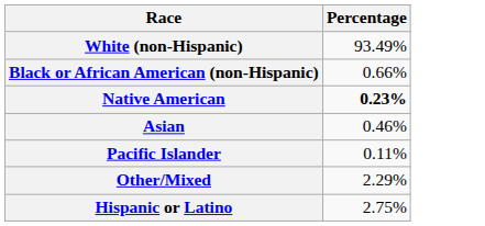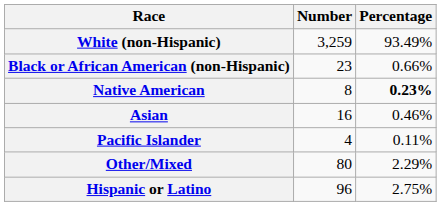 <table class="wikitable" style="text-align:right">
 <tr>
 <th scope="col">Race</th>
+<th scope="col">Number</th>
 <th scope="col">Percentage</th>
 </tr>
 <tr>
 <th scope="row"><a href='#'>White</a> (non-Hispanic)</th>
+<td>3,259</td>
 <td>93.49%</td>
 </tr>
 <tr>
 <th scope="row"><a href='#'>Black or African American</a> (non-Hispanic)</th>
+<td>23</td>
 <td>0.66%</td>
 </tr>
 <tr>
 <th scope="row"><a href='#'>Native American</a></th>
+<td>8</td>
 <td><strong>0.23%</strong></td>
 </tr>
 <tr>
 <th scope="row"><a href='#'>Asian</a></th>
+<td>16</td>
 <td>0.46%</td>
 </tr>
 <tr>
 <th scope="row"><a href='#'>Pacific Islander</a></th>
+<td>4</td>
 <td>0.11%</td>
 </tr>
 <tr>
 <th scope="row"><a href='#'>Other/Mixed</a></th>
+<td>80</td>
 <td>2.29%</td>
 </tr>
 <tr>
 <th scope="row"><a href='#'>Hispanic</a> or <a href='#'>Latino</a></th>
+<td>96</td>
 <td>2.75%</td>
 </tr>
 </table>
